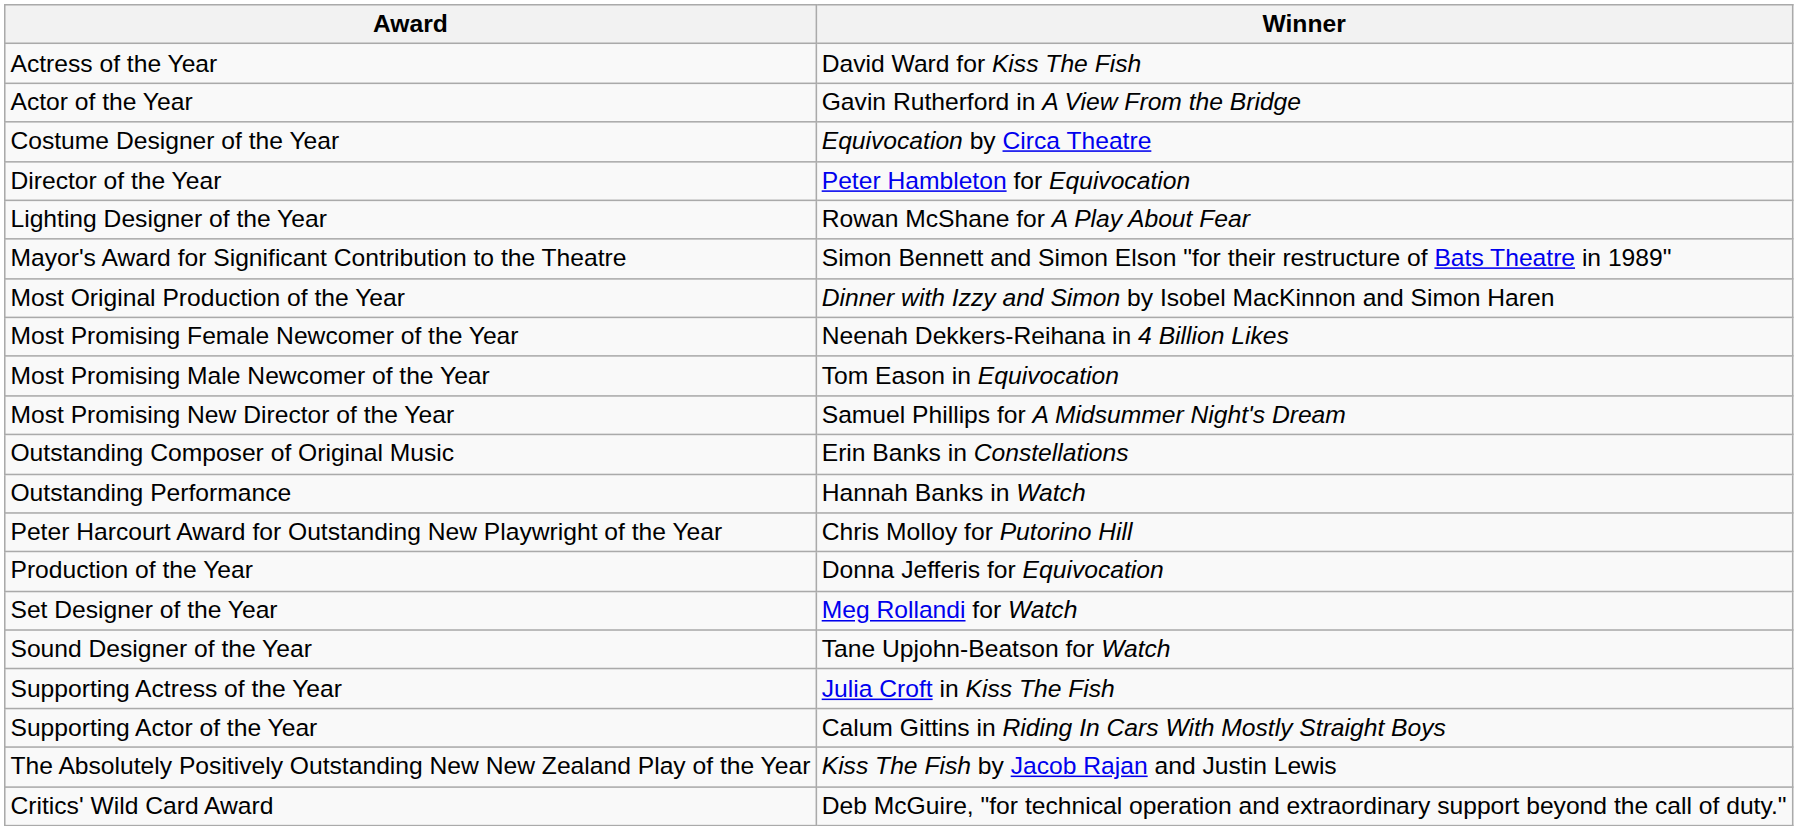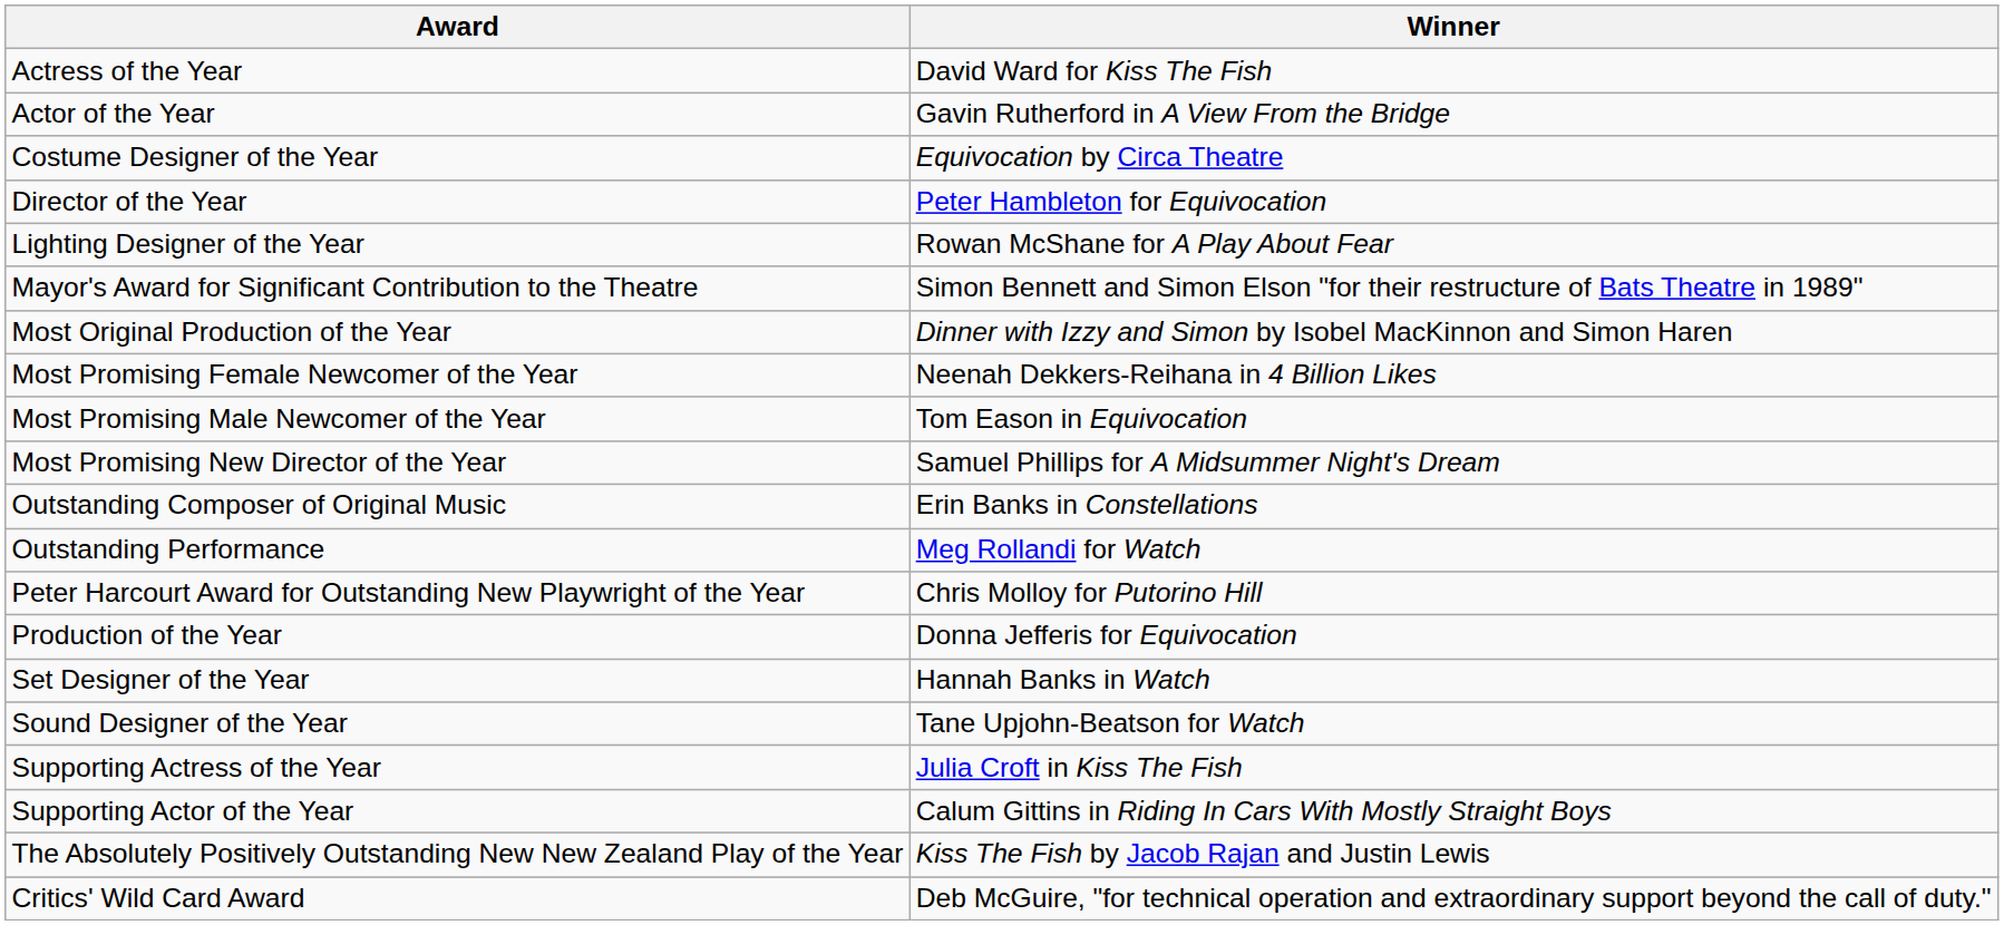 <table class="wikitable sortable">
 <tr>
 <th>Award</th>
 <th>Winner</th>
 </tr>
 <tr>
 <td>Actress of the Year</td>
 <td>David Ward for <em>Kiss The Fish</em></td>
 </tr>
 <tr>
 <td>Actor of the Year</td>
 <td>Gavin Rutherford in <em>A View From the Bridge</em></td>
 </tr>
 <tr>
 <td>Costume Designer of the Year</td>
 <td><em>Equivocation</em> by <a href='#'>Circa Theatre</a></td>
 </tr>
 <tr>
 <td>Director of the Year</td>
 <td><a href='#'>Peter Hambleton</a> for <em>Equivocation</em></td>
 </tr>
 <tr>
 <td>Lighting Designer of the Year</td>
 <td>Rowan McShane for <em>A Play About Fear</em></td>
 </tr>
 <tr>
 <td>Mayor's Award for Significant Contribution to the Theatre</td>
 <td>Simon Bennett and Simon Elson "for their restructure of <a href='#'>Bats Theatre</a> in 1989"</td>
 </tr>
 <tr>
 <td>Most Original Production of the Year</td>
 <td><em>Dinner with Izzy and Simon</em> by Isobel MacKinnon and Simon Haren</td>
 </tr>
 <tr>
 <td>Most Promising Female Newcomer of the Year</td>
 <td>Neenah Dekkers-Reihana in <em>4 Billion Likes</em></td>
 </tr>
 <tr>
 <td>Most Promising Male Newcomer of the Year</td>
 <td>Tom Eason in <em>Equivocation</em></td>
 </tr>
 <tr>
 <td>Most Promising New Director of the Year</td>
 <td>Samuel Phillips for <em>A Midsummer Night's Dream</em></td>
 </tr>
 <tr>
 <td>Outstanding Composer of Original Music</td>
 <td>Erin Banks in <em>Constellations</em></td>
 </tr>
 <tr>
 <td>Outstanding Performance</td>
-<td>Hannah Banks in <em>Watch</em></td>
+<td><a href='#'>Meg Rollandi</a> for <em>Watch</em></td>
 </tr>
 <tr>
 <td>Peter Harcourt Award for Outstanding New Playwright of the Year</td>
 <td>Chris Molloy for <em>Putorino Hill</em></td>
 </tr>
 <tr>
 <td>Production of the Year</td>
 <td>Donna Jefferis for <em>Equivocation</em></td>
 </tr>
 <tr>
 <td>Set Designer of the Year</td>
-<td><a href='#'>Meg Rollandi</a> for <em>Watch</em></td>
+<td>Hannah Banks in <em>Watch</em></td>
 </tr>
 <tr>
 <td>Sound Designer of the Year</td>
 <td>Tane Upjohn-Beatson for <em>Watch</em> </td>
 </tr>
 <tr>
 <td>Supporting Actress of the Year</td>
 <td><a href='#'>Julia Croft</a> in <em>Kiss The Fish</em></td>
 </tr>
 <tr>
 <td>Supporting Actor of the Year</td>
 <td>Calum Gittins in <em>Riding In Cars With Mostly Straight Boys</em></td>
 </tr>
 <tr>
 <td>The Absolutely Positively Outstanding New New Zealand Play of the Year</td>
 <td><em>Kiss The Fish</em> by <a href='#'>Jacob Rajan</a> and Justin Lewis</td>
 </tr>
 <tr>
 <td>Critics' Wild Card Award</td>
 <td>Deb McGuire, "for technical operation and extraordinary support beyond the call of duty."</td>
 </tr>
 </table>
